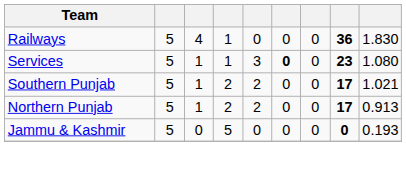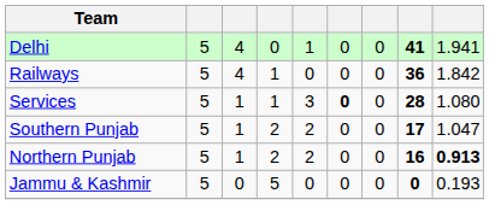 <table class="wikitable" style="text-align:center">
 <tr>
 <th style="width:160px">Team</th>
 <th style="width:25px"></th>
 <th style="width:25px"></th>
 <th style="width:25px"></th>
 <th style="width:25px"></th>
 <th style="width:25px"></th>
 <th style="width:25px"></th>
 <th style="width:25px"></th>
 <th style="width:25px;"></th>
 </tr>
+<tr style="background:#cfc;">
+<td style="text-align:left"><a href='#'>Delhi</a></td>
+<td>5</td>
+<td>4</td>
+<td>0</td>
+<td>1</td>
+<td>0</td>
+<td>0</td>
+<td><strong>41</strong></td>
+<td>1.941</td>
+</tr>
 <tr>
 <td style="text-align:left"><a href='#'>Railways</a></td>
 <td>5</td>
 <td>4</td>
 <td>1</td>
 <td>0</td>
 <td>0</td>
 <td>0</td>
 <td><strong>36</strong></td>
-<td>1.830</td>
+<td>1.842</td>
 </tr>
 <tr>
 <td style="text-align:left"><a href='#'>Services</a></td>
 <td>5</td>
 <td>1</td>
 <td>1</td>
 <td>3</td>
 <td><strong>0</strong></td>
 <td>0</td>
-<td><strong>23</strong></td>
+<td><strong>28</strong></td>
 <td>1.080</td>
 </tr>
 <tr>
 <td style="text-align:left"><a href='#'>Southern Punjab</a></td>
 <td>5</td>
 <td>1</td>
 <td>2</td>
 <td>2</td>
 <td>0</td>
 <td>0</td>
 <td><strong>17</strong></td>
-<td>1.021</td>
+<td>1.047</td>
 </tr>
 <tr>
 <td style="text-align:left"><a href='#'>Northern Punjab</a></td>
 <td>5</td>
 <td>1</td>
 <td>2</td>
 <td>2</td>
 <td>0</td>
 <td>0</td>
-<td><strong>17</strong></td>
-<td>0.913</td>
+<td><strong>16</strong></td>
+<td><strong>0.913</strong></td>
 </tr>
 <tr>
 <td style="text-align:left"><a href='#'>Jammu & Kashmir</a></td>
 <td>5</td>
 <td>0</td>
 <td>5</td>
 <td>0</td>
 <td>0</td>
 <td>0</td>
 <td><strong>0</strong></td>
 <td>0.193</td>
 </tr>
 <tr>
 </tr>
 </table>
